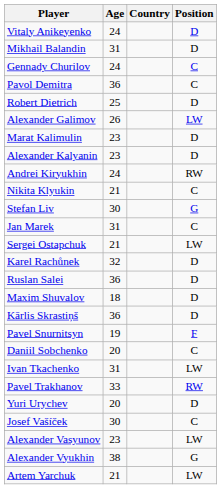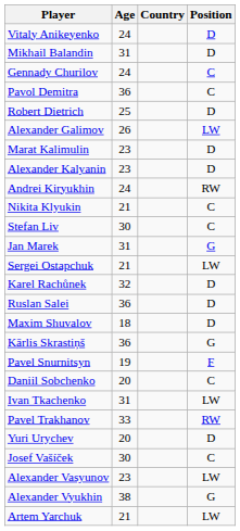 <table class="wikitable sortable">
 <tr>
 <th align="left">Player</th>
 <th align="left">Age</th>
 <th align="left">Country</th>
 <th align="left">Position</th>
 </tr>
 <tr>
 <td align="left"><a href='#'>Vitaly Anikeyenko</a></td>
 <td style="text-align:center;">24</td>
 <td style="text-align:center;"></td>
 <td style="text-align:center;"><a href='#'>D</a></td>
 </tr>
 <tr>
 <td align="left"><a href='#'>Mikhail Balandin</a></td>
 <td style="text-align:center;">31</td>
 <td style="text-align:center;"></td>
 <td style="text-align:center;">D</td>
 </tr>
 <tr>
 <td align="left"><a href='#'>Gennady Churilov</a></td>
 <td style="text-align:center;">24</td>
 <td style="text-align:center;"></td>
 <td style="text-align:center;"><a href='#'>C</a></td>
 </tr>
 <tr>
 <td align="left"><a href='#'>Pavol Demitra</a></td>
 <td style="text-align:center;">36</td>
 <td style="text-align:center;"></td>
 <td style="text-align:center;">C</td>
 </tr>
 <tr>
 <td align="left"><a href='#'>Robert Dietrich</a></td>
 <td style="text-align:center;">25</td>
 <td style="text-align:center;"></td>
 <td style="text-align:center;">D</td>
 </tr>
 <tr>
 <td align="left"><a href='#'>Alexander Galimov</a></td>
 <td style="text-align:center;">26</td>
 <td style="text-align:center;"></td>
 <td style="text-align:center;"><a href='#'>LW</a></td>
 </tr>
 <tr>
 <td align="left"><a href='#'>Marat Kalimulin</a></td>
 <td style="text-align:center;">23</td>
 <td style="text-align:center;"></td>
 <td style="text-align:center;">D</td>
 </tr>
 <tr>
 <td align="left"><a href='#'>Alexander Kalyanin</a></td>
 <td style="text-align:center;">23</td>
 <td style="text-align:center;"></td>
 <td style="text-align:center;">D</td>
 </tr>
 <tr>
 <td align="left"><a href='#'>Andrei Kiryukhin</a></td>
 <td style="text-align:center;">24</td>
 <td style="text-align:center;"></td>
 <td style="text-align:center;">RW</td>
 </tr>
 <tr>
 <td align="left"><a href='#'>Nikita Klyukin</a></td>
 <td style="text-align:center;">21</td>
 <td style="text-align:center;"></td>
 <td style="text-align:center;">C</td>
 </tr>
 <tr>
 <td align="left"><a href='#'>Stefan Liv</a></td>
 <td style="text-align:center;">30</td>
 <td style="text-align:center;"></td>
-<td style="text-align:center;"><a href='#'>G</a></td>
+<td style="text-align:center;">C</td>
 </tr>
 <tr>
 <td align="left"><a href='#'>Jan Marek</a></td>
 <td style="text-align:center;">31</td>
 <td style="text-align:center;"></td>
-<td style="text-align:center;">C</td>
+<td style="text-align:center;"><a href='#'>G</a></td>
 </tr>
 <tr>
 <td align="left"><a href='#'>Sergei Ostapchuk</a></td>
 <td style="text-align:center;">21</td>
 <td style="text-align:center;"></td>
 <td style="text-align:center;">LW</td>
 </tr>
 <tr>
 <td align="left"><a href='#'>Karel Rachůnek</a></td>
 <td style="text-align:center;">32</td>
 <td style="text-align:center;"></td>
 <td style="text-align:center;">D</td>
 </tr>
 <tr>
 <td align="left"><a href='#'>Ruslan Salei</a></td>
 <td style="text-align:center;">36</td>
 <td style="text-align:center;"></td>
 <td style="text-align:center;">D</td>
 </tr>
 <tr>
 <td align="left"><a href='#'>Maxim Shuvalov</a></td>
 <td style="text-align:center;">18</td>
 <td style="text-align:center;"></td>
 <td style="text-align:center;">D</td>
 </tr>
 <tr>
 <td align="left"><a href='#'>Kārlis Skrastiņš</a></td>
 <td style="text-align:center;">36</td>
 <td style="text-align:center;"></td>
-<td style="text-align:center;">D</td>
+<td style="text-align:center;">G</td>
 </tr>
 <tr>
 <td align="left"><a href='#'>Pavel Snurnitsyn</a></td>
 <td style="text-align:center;">19</td>
 <td style="text-align:center;"></td>
 <td style="text-align:center;"><a href='#'>F</a></td>
 </tr>
 <tr>
 <td align="left"><a href='#'>Daniil Sobchenko</a></td>
 <td style="text-align:center;">20</td>
 <td style="text-align:center;"></td>
 <td style="text-align:center;">C</td>
 </tr>
 <tr>
 <td align="left"><a href='#'>Ivan Tkachenko</a></td>
 <td style="text-align:center;">31</td>
 <td style="text-align:center;"></td>
 <td style="text-align:center;">LW</td>
 </tr>
 <tr>
 <td align="left"><a href='#'>Pavel Trakhanov</a></td>
 <td style="text-align:center;">33</td>
 <td style="text-align:center;"></td>
 <td style="text-align:center;"><a href='#'>RW</a></td>
 </tr>
 <tr>
 <td align="left"><a href='#'>Yuri Urychev</a></td>
 <td style="text-align:center;">20</td>
 <td style="text-align:center;"></td>
 <td style="text-align:center;">D</td>
 </tr>
 <tr>
 <td align="left"><a href='#'>Josef Vašíček</a></td>
 <td style="text-align:center;">30</td>
 <td style="text-align:center;"></td>
 <td style="text-align:center;">C</td>
 </tr>
 <tr>
 <td align="left"><a href='#'>Alexander Vasyunov</a></td>
 <td style="text-align:center;">23</td>
 <td style="text-align:center;"></td>
 <td style="text-align:center;">LW</td>
 </tr>
 <tr>
 <td align="left"><a href='#'>Alexander Vyukhin</a></td>
 <td style="text-align:center;">38</td>
 <td style="text-align:center;"></td>
 <td style="text-align:center;">G</td>
 </tr>
 <tr>
 <td align="left"><a href='#'>Artem Yarchuk</a></td>
 <td style="text-align:center;">21</td>
 <td style="text-align:center;"></td>
 <td style="text-align:center;">LW</td>
 </tr>
 </table>
